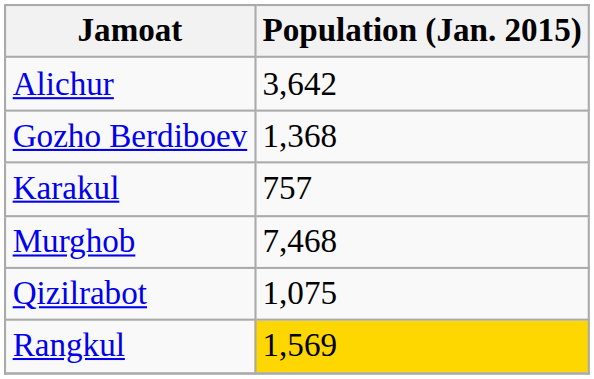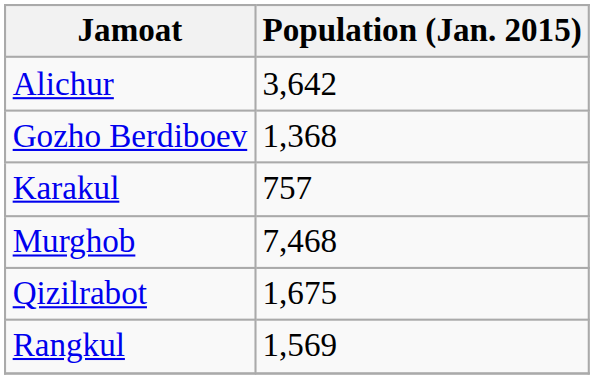 <table class="wikitable sortable">
 <tr>
 <th>Jamoat</th>
 <th>Population (Jan. 2015)</th>
 </tr>
 <tr>
 <td><a href='#'>Alichur</a></td>
 <td>3,642</td>
 </tr>
 <tr>
 <td><a href='#'>Gozho Berdiboev</a></td>
 <td>1,368</td>
 </tr>
 <tr>
 <td><a href='#'>Karakul</a></td>
 <td>757</td>
 </tr>
 <tr>
 <td><a href='#'>Murghob</a></td>
 <td>7,468</td>
 </tr>
 <tr>
 <td><a href='#'>Qizilrabot</a></td>
-<td>1,075</td>
+<td>1,675</td>
 </tr>
 <tr>
 <td><a href='#'>Rangkul</a></td>
-<td style="background: gold;">1,569</td>
+<td>1,569</td>
 </tr>
 <tr>
 </tr>
 </table>
